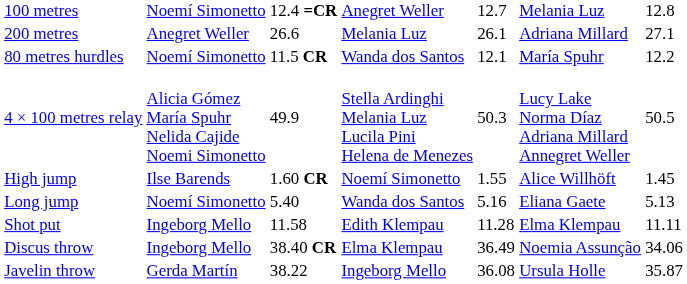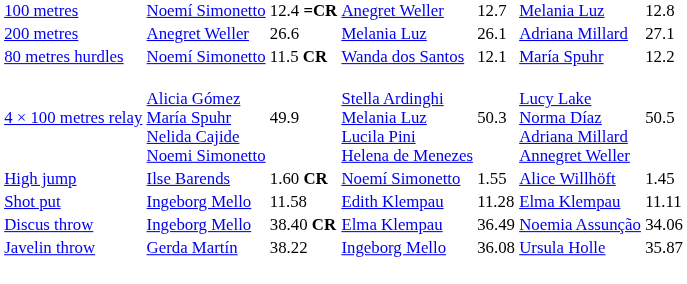 <table>
 <tr>
 <td><a href='#'>100 metres</a></td>
 <td><a href='#'>Noemí Simonetto</a><br> </td>
 <td>12.4 <strong>=CR</strong></td>
 <td><a href='#'>Anegret Weller</a><br> </td>
 <td>12.7</td>
 <td><a href='#'>Melania Luz</a><br> </td>
 <td>12.8</td>
 </tr>
 <tr>
 <td><a href='#'>200 metres</a></td>
 <td><a href='#'>Anegret Weller</a><br> </td>
 <td>26.6</td>
 <td><a href='#'>Melania Luz</a><br> </td>
 <td>26.1</td>
 <td><a href='#'>Adriana Millard</a><br> </td>
 <td>27.1</td>
 </tr>
 <tr>
 <td><a href='#'>80 metres hurdles</a></td>
 <td><a href='#'>Noemí Simonetto</a><br> </td>
 <td>11.5 <strong>CR</strong></td>
 <td><a href='#'>Wanda dos Santos</a><br> </td>
 <td>12.1</td>
 <td><a href='#'>María Spuhr</a><br> </td>
 <td>12.2</td>
 </tr>
 <tr>
 <td><a href='#'>4 × 100 metres relay</a></td>
 <td><br><a href='#'>Alicia Gómez</a><br><a href='#'>María Spuhr</a><br><a href='#'>Nelida Cajide</a><br><a href='#'>Noemi Simonetto</a></td>
 <td>49.9</td>
 <td><br><a href='#'>Stella Ardinghi</a><br><a href='#'>Melania Luz</a><br><a href='#'>Lucila Pini</a><br><a href='#'>Helena de Menezes</a></td>
 <td>50.3</td>
 <td><br><a href='#'>Lucy Lake</a><br><a href='#'>Norma Díaz</a><br><a href='#'>Adriana Millard</a><br><a href='#'>Annegret Weller</a></td>
 <td>50.5</td>
 </tr>
 <tr>
 <td><a href='#'>High jump</a></td>
 <td><a href='#'>Ilse Barends</a><br> </td>
 <td>1.60 <strong>CR</strong></td>
 <td><a href='#'>Noemí Simonetto</a><br> </td>
 <td>1.55</td>
 <td><a href='#'>Alice Willhöft</a><br> </td>
 <td>1.45</td>
 </tr>
 <tr>
-<td><a href='#'>Long jump</a></td>
-<td><a href='#'>Noemí Simonetto</a><br> </td>
-<td>5.40</td>
-<td><a href='#'>Wanda dos Santos</a><br> </td>
-<td>5.16</td>
-<td><a href='#'>Eliana Gaete</a><br> </td>
-<td>5.13</td>
-</tr>
-<tr>
 <td><a href='#'>Shot put</a></td>
 <td><a href='#'>Ingeborg Mello</a><br> </td>
 <td>11.58</td>
 <td><a href='#'>Edith Klempau</a><br> </td>
 <td>11.28</td>
 <td><a href='#'>Elma Klempau</a><br> </td>
 <td>11.11</td>
 </tr>
 <tr>
 <td><a href='#'>Discus throw</a></td>
 <td><a href='#'>Ingeborg Mello</a><br> </td>
 <td>38.40 <strong>CR</strong></td>
 <td><a href='#'>Elma Klempau</a><br> </td>
 <td>36.49</td>
 <td><a href='#'>Noemia Assunção</a><br> </td>
 <td>34.06</td>
 </tr>
 <tr>
 <td><a href='#'>Javelin throw</a></td>
 <td><a href='#'>Gerda Martín</a><br> </td>
 <td>38.22</td>
 <td><a href='#'>Ingeborg Mello</a><br> </td>
 <td>36.08</td>
 <td><a href='#'>Ursula Holle</a><br> </td>
 <td>35.87</td>
 </tr>
 </table>
